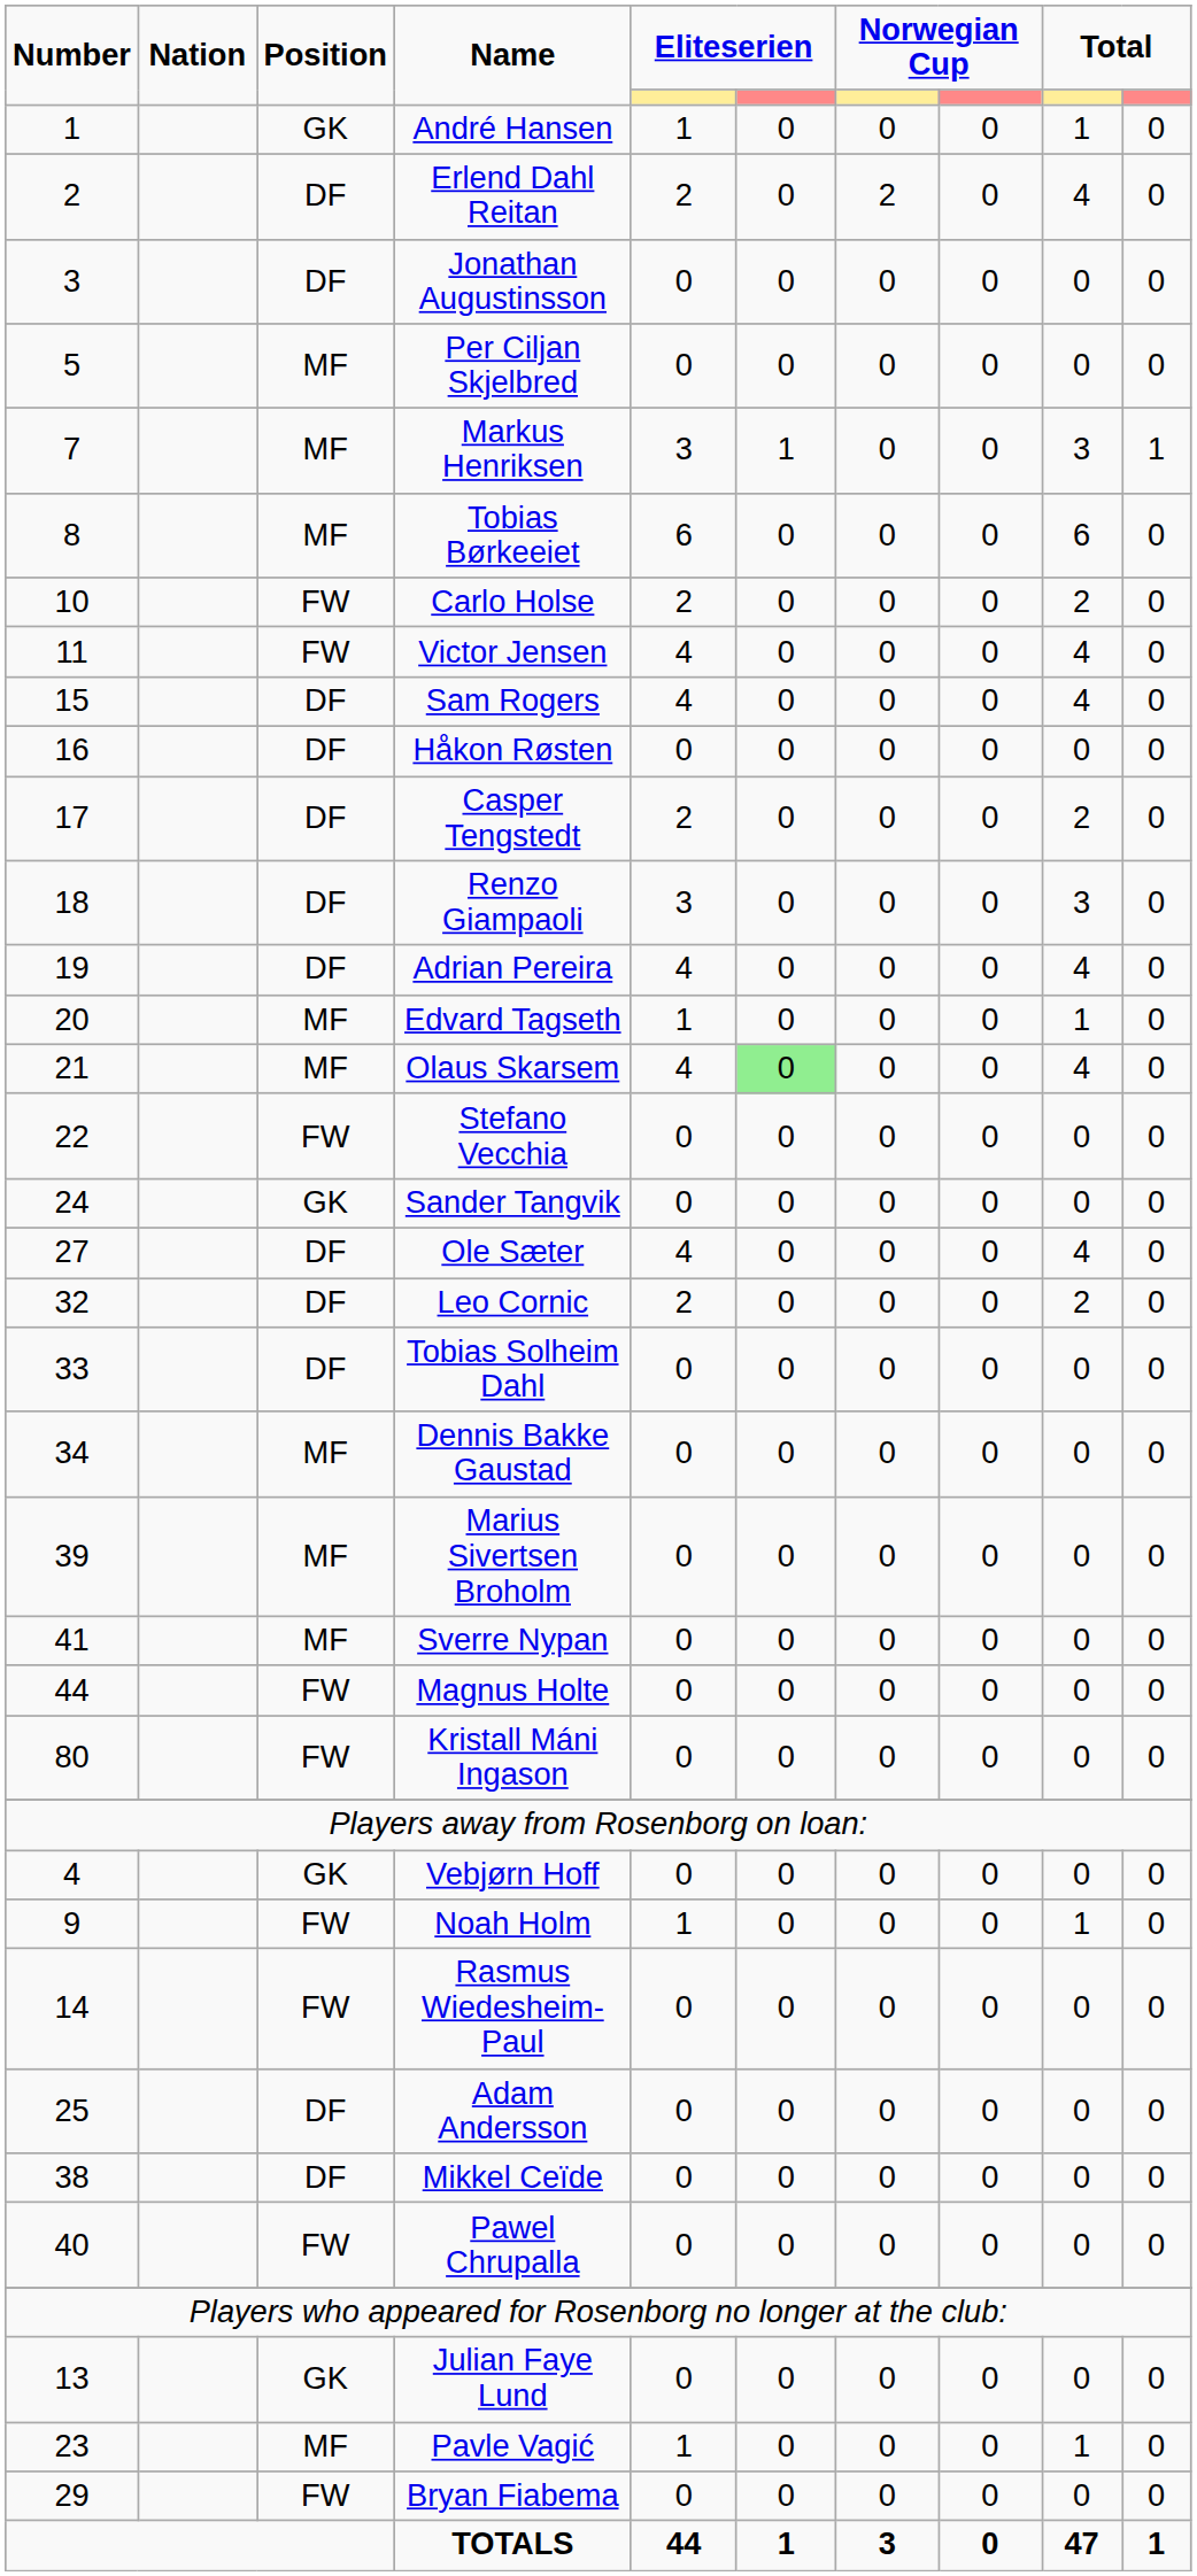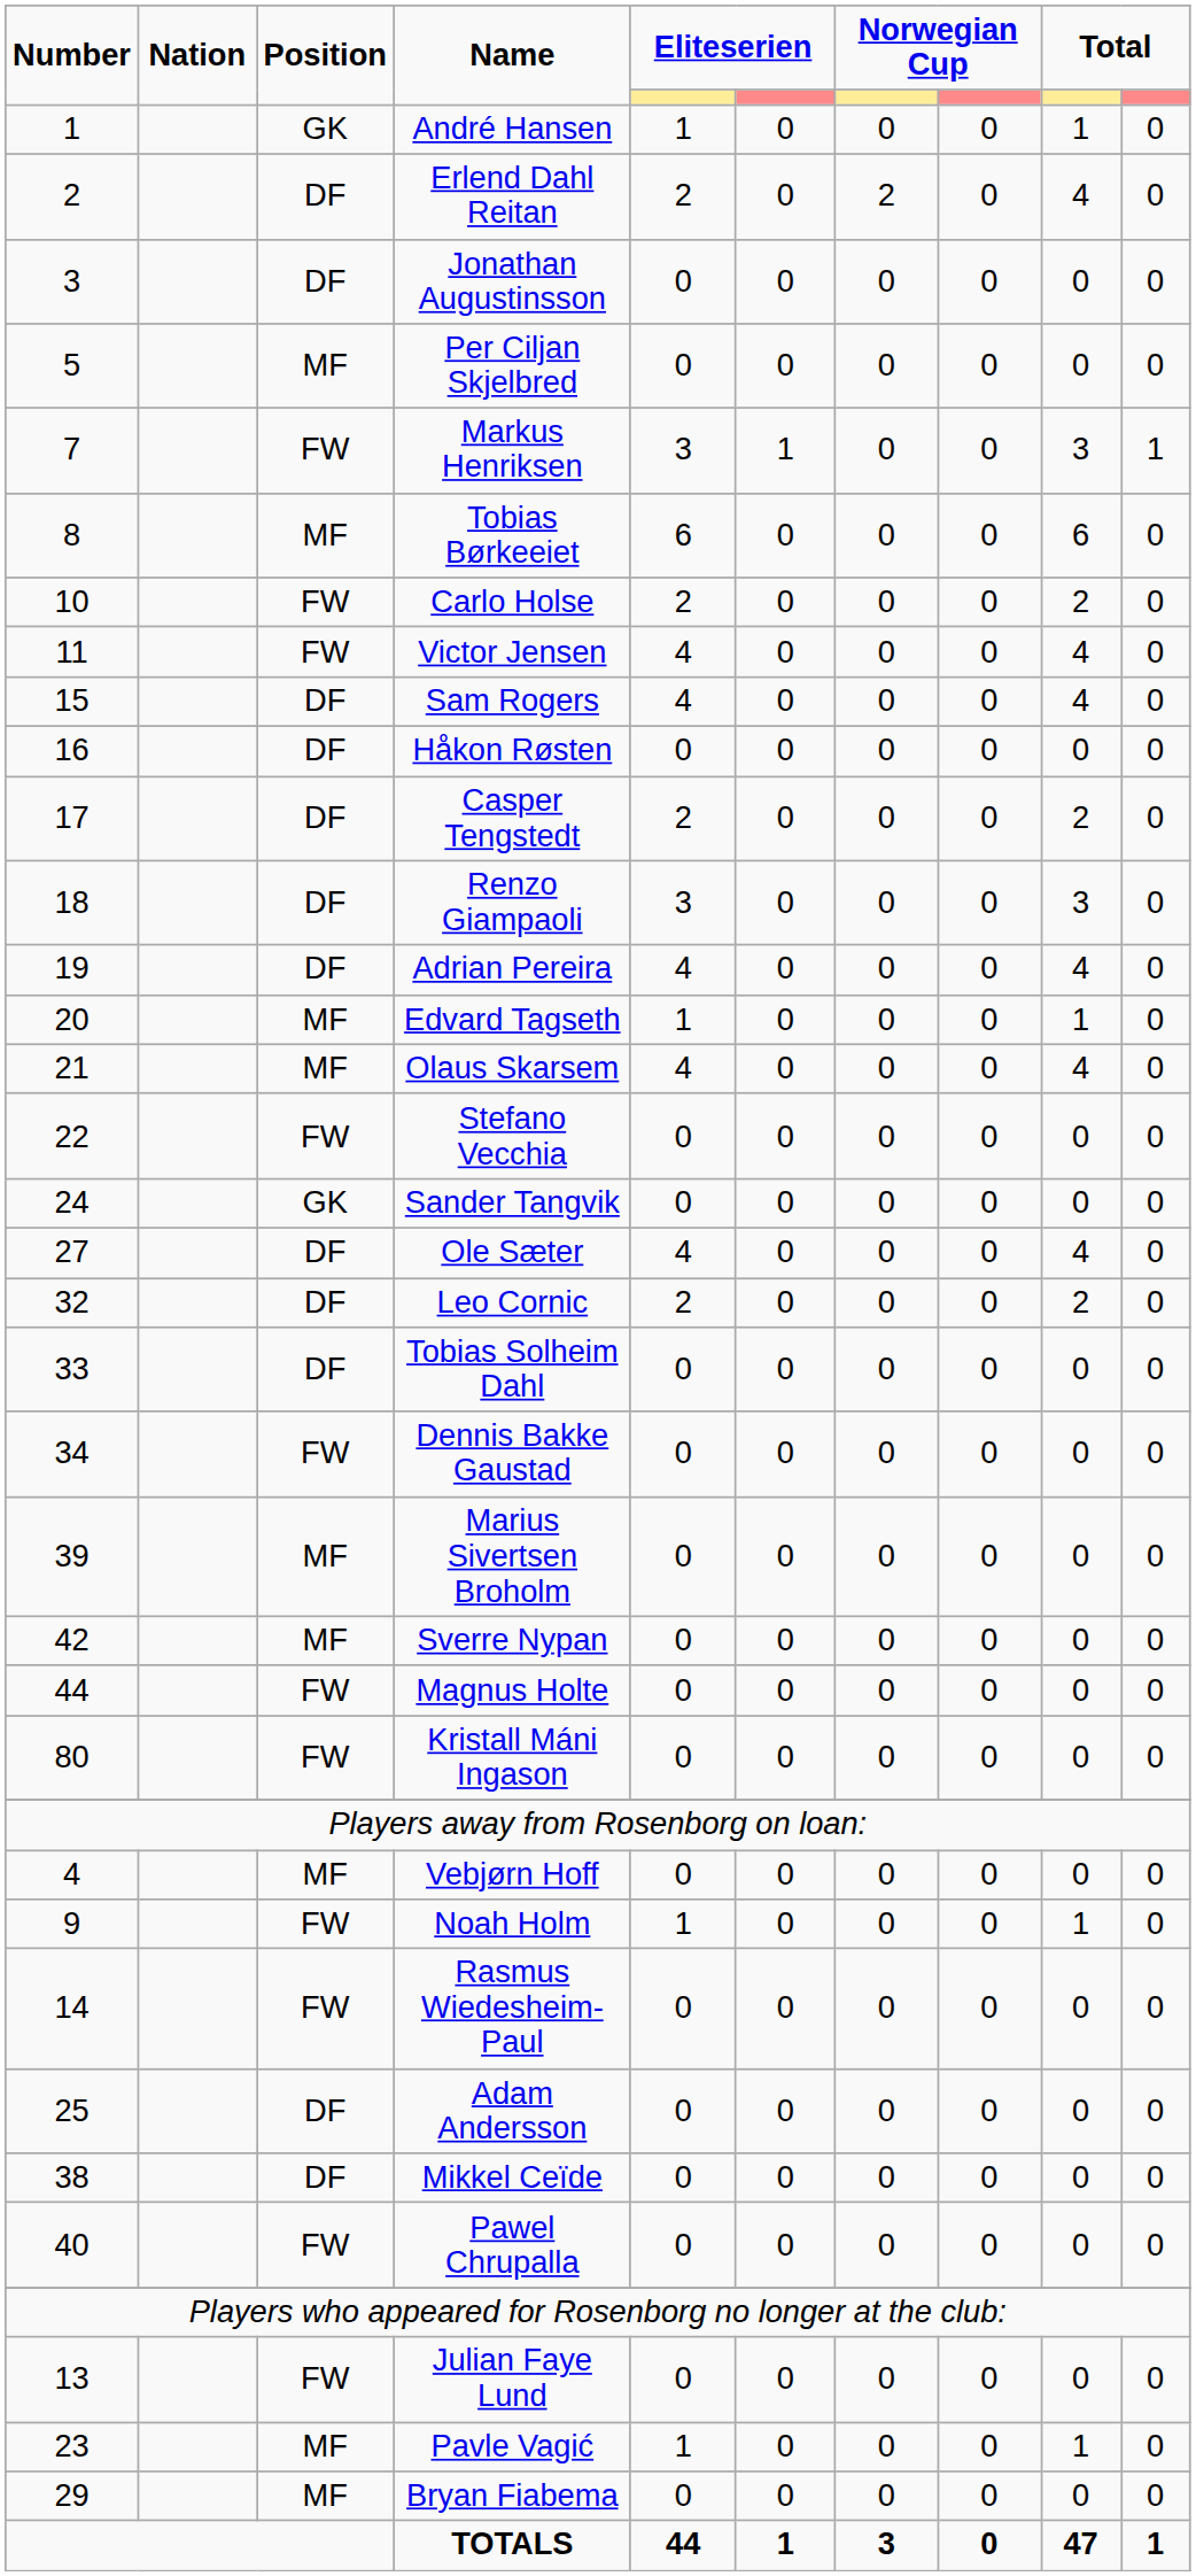 <table class="wikitable" style="font-size: 100%; text-align: center;">
 <tr>
 <td rowspan="2" width="10%" align="center"><strong>Number</strong></td>
 <td rowspan="2" width="10%" align="center"><strong>Nation</strong></td>
 <td rowspan="2" width="10%" align="center"><strong>Position</strong></td>
 <td rowspan="2" width="20%" align="center"><strong>Name</strong></td>
 <td colspan="2" align="center"><strong><a href='#'>Eliteserien</a></strong></td>
 <td colspan="2" align="center"><strong><a href='#'>Norwegian Cup</a></strong></td>
 <td colspan="2" align="center"><strong>Total</strong></td>
 </tr>
 <tr>
 <th width=60 style="background: #FFEE99"></th>
 <th width=60 style="background: #FF8888"></th>
 <th width=60 style="background: #FFEE99"></th>
 <th width=60 style="background: #FF8888"></th>
 <th width=60 style="background: #FFEE99"></th>
 <th width=60 style="background: #FF8888"></th>
 </tr>
 <tr>
 <td>1</td>
 <td></td>
 <td>GK</td>
 <td><a href='#'>André Hansen</a></td>
 <td>1</td>
 <td>0</td>
 <td>0</td>
 <td>0</td>
 <td>1</td>
 <td>0</td>
 </tr>
 <tr>
 <td>2</td>
 <td></td>
 <td>DF</td>
 <td><a href='#'>Erlend Dahl Reitan</a></td>
 <td>2</td>
 <td>0</td>
 <td>2</td>
 <td>0</td>
 <td>4</td>
 <td>0</td>
 </tr>
 <tr>
 <td>3</td>
 <td></td>
 <td>DF</td>
 <td><a href='#'>Jonathan Augustinsson</a></td>
 <td>0</td>
 <td>0</td>
 <td>0</td>
 <td>0</td>
 <td>0</td>
 <td>0</td>
 </tr>
 <tr>
 <td>5</td>
 <td></td>
 <td>MF</td>
 <td><a href='#'>Per Ciljan Skjelbred</a></td>
 <td>0</td>
 <td>0</td>
 <td>0</td>
 <td>0</td>
 <td>0</td>
 <td>0</td>
 </tr>
 <tr>
 <td>7</td>
 <td></td>
-<td>MF</td>
+<td>FW</td>
 <td><a href='#'>Markus Henriksen</a></td>
 <td>3</td>
 <td>1</td>
 <td>0</td>
 <td>0</td>
 <td>3</td>
 <td>1</td>
 </tr>
 <tr>
 <td>8</td>
 <td></td>
 <td>MF</td>
 <td><a href='#'>Tobias Børkeeiet</a></td>
 <td>6</td>
 <td>0</td>
 <td>0</td>
 <td>0</td>
 <td>6</td>
 <td>0</td>
 </tr>
 <tr>
 <td>10</td>
 <td></td>
 <td>FW</td>
 <td><a href='#'>Carlo Holse</a></td>
 <td>2</td>
 <td>0</td>
 <td>0</td>
 <td>0</td>
 <td>2</td>
 <td>0</td>
 </tr>
 <tr>
 <td>11</td>
 <td></td>
 <td>FW</td>
 <td><a href='#'>Victor Jensen</a></td>
 <td>4</td>
 <td>0</td>
 <td>0</td>
 <td>0</td>
 <td>4</td>
 <td>0</td>
 </tr>
 <tr>
 <td>15</td>
 <td></td>
 <td>DF</td>
 <td><a href='#'>Sam Rogers</a></td>
 <td>4</td>
 <td>0</td>
 <td>0</td>
 <td>0</td>
 <td>4</td>
 <td>0</td>
 </tr>
 <tr>
 <td>16</td>
 <td></td>
 <td>DF</td>
 <td><a href='#'>Håkon Røsten</a></td>
 <td>0</td>
 <td>0</td>
 <td>0</td>
 <td>0</td>
 <td>0</td>
 <td>0</td>
 </tr>
 <tr>
 <td>17</td>
 <td></td>
 <td>DF</td>
 <td><a href='#'>Casper Tengstedt</a></td>
 <td>2</td>
 <td>0</td>
 <td>0</td>
 <td>0</td>
 <td>2</td>
 <td>0</td>
 </tr>
 <tr>
 <td>18</td>
 <td></td>
 <td>DF</td>
 <td><a href='#'>Renzo Giampaoli</a></td>
 <td>3</td>
 <td>0</td>
 <td>0</td>
 <td>0</td>
 <td>3</td>
 <td>0</td>
 </tr>
 <tr>
 <td>19</td>
 <td></td>
 <td>DF</td>
 <td><a href='#'>Adrian Pereira</a></td>
 <td>4</td>
 <td>0</td>
 <td>0</td>
 <td>0</td>
 <td>4</td>
 <td>0</td>
 </tr>
 <tr>
 <td>20</td>
 <td></td>
 <td>MF</td>
 <td><a href='#'>Edvard Tagseth</a></td>
 <td>1</td>
 <td>0</td>
 <td>0</td>
 <td>0</td>
 <td>1</td>
 <td>0</td>
 </tr>
 <tr>
 <td>21</td>
 <td></td>
 <td>MF</td>
 <td><a href='#'>Olaus Skarsem</a></td>
 <td>4</td>
-<td style="background: lightgreen;">0</td>
+<td>0</td>
 <td>0</td>
 <td>0</td>
 <td>4</td>
 <td>0</td>
 </tr>
 <tr>
 <td>22</td>
 <td></td>
 <td>FW</td>
 <td><a href='#'>Stefano Vecchia</a></td>
 <td>0</td>
 <td>0</td>
 <td>0</td>
 <td>0</td>
 <td>0</td>
 <td>0</td>
 </tr>
 <tr>
 <td>24</td>
 <td></td>
 <td>GK</td>
 <td><a href='#'>Sander Tangvik</a></td>
 <td>0</td>
 <td>0</td>
 <td>0</td>
 <td>0</td>
 <td>0</td>
 <td>0</td>
 </tr>
 <tr>
 <td>27</td>
 <td></td>
 <td>DF</td>
 <td><a href='#'>Ole Sæter</a></td>
 <td>4</td>
 <td>0</td>
 <td>0</td>
 <td>0</td>
 <td>4</td>
 <td>0</td>
 </tr>
 <tr>
 <td>32</td>
 <td></td>
 <td>DF</td>
 <td><a href='#'>Leo Cornic</a></td>
 <td>2</td>
 <td>0</td>
 <td>0</td>
 <td>0</td>
 <td>2</td>
 <td>0</td>
 </tr>
 <tr>
 <td>33</td>
 <td></td>
 <td>DF</td>
 <td><a href='#'>Tobias Solheim Dahl</a></td>
 <td>0</td>
 <td>0</td>
 <td>0</td>
 <td>0</td>
 <td>0</td>
 <td>0</td>
 </tr>
 <tr>
 <td>34</td>
 <td></td>
-<td>MF</td>
+<td>FW</td>
 <td><a href='#'>Dennis Bakke Gaustad</a></td>
 <td>0</td>
 <td>0</td>
 <td>0</td>
 <td>0</td>
 <td>0</td>
 <td>0</td>
 </tr>
 <tr>
 <td>39</td>
 <td></td>
 <td>MF</td>
 <td><a href='#'>Marius Sivertsen Broholm</a></td>
 <td>0</td>
 <td>0</td>
 <td>0</td>
 <td>0</td>
 <td>0</td>
 <td>0</td>
 </tr>
 <tr>
-<td>41</td>
+<td>42</td>
 <td></td>
 <td>MF</td>
 <td><a href='#'>Sverre Nypan</a></td>
 <td>0</td>
 <td>0</td>
 <td>0</td>
 <td>0</td>
 <td>0</td>
 <td>0</td>
 </tr>
 <tr>
 <td>44</td>
 <td></td>
 <td>FW</td>
 <td><a href='#'>Magnus Holte</a></td>
 <td>0</td>
 <td>0</td>
 <td>0</td>
 <td>0</td>
 <td>0</td>
 <td>0</td>
 </tr>
 <tr>
 <td>80</td>
 <td></td>
 <td>FW</td>
 <td><a href='#'>Kristall Máni Ingason</a></td>
 <td>0</td>
 <td>0</td>
 <td>0</td>
 <td>0</td>
 <td>0</td>
 <td>0</td>
 </tr>
 <tr>
 </tr>
 <tr>
 <td colspan="14"><em>Players away from Rosenborg on loan:</em></td>
 </tr>
 <tr>
 <td>4</td>
 <td></td>
-<td>GK</td>
+<td>MF</td>
 <td><a href='#'>Vebjørn Hoff</a></td>
 <td>0</td>
 <td>0</td>
 <td>0</td>
 <td>0</td>
 <td>0</td>
 <td>0</td>
 </tr>
 <tr>
 <td>9</td>
 <td></td>
 <td>FW</td>
 <td><a href='#'>Noah Holm</a></td>
 <td>1</td>
 <td>0</td>
 <td>0</td>
 <td>0</td>
 <td>1</td>
 <td>0</td>
 </tr>
 <tr>
 <td>14</td>
 <td></td>
 <td>FW</td>
 <td><a href='#'>Rasmus Wiedesheim-Paul</a></td>
 <td>0</td>
 <td>0</td>
 <td>0</td>
 <td>0</td>
 <td>0</td>
 <td>0</td>
 </tr>
 <tr>
 <td>25</td>
 <td></td>
 <td>DF</td>
 <td><a href='#'>Adam Andersson</a></td>
 <td>0</td>
 <td>0</td>
 <td>0</td>
 <td>0</td>
 <td>0</td>
 <td>0</td>
 </tr>
 <tr>
 <td>38</td>
 <td></td>
 <td>DF</td>
 <td><a href='#'>Mikkel Ceïde</a></td>
 <td>0</td>
 <td>0</td>
 <td>0</td>
 <td>0</td>
 <td>0</td>
 <td>0</td>
 </tr>
 <tr>
 <td>40</td>
 <td></td>
 <td>FW</td>
 <td><a href='#'>Pawel Chrupalla</a></td>
 <td>0</td>
 <td>0</td>
 <td>0</td>
 <td>0</td>
 <td>0</td>
 <td>0</td>
 </tr>
 <tr>
 </tr>
 <tr>
 <td colspan="14"><em>Players who appeared for Rosenborg no longer at the club:</em></td>
 </tr>
 <tr>
 <td>13</td>
 <td></td>
-<td>GK</td>
+<td>FW</td>
 <td><a href='#'>Julian Faye Lund</a></td>
 <td>0</td>
 <td>0</td>
 <td>0</td>
 <td>0</td>
 <td>0</td>
 <td>0</td>
 </tr>
 <tr>
 <td>23</td>
 <td></td>
 <td>MF</td>
 <td><a href='#'>Pavle Vagić</a></td>
 <td>1</td>
 <td>0</td>
 <td>0</td>
 <td>0</td>
 <td>1</td>
 <td>0</td>
 </tr>
 <tr>
 <td>29</td>
 <td></td>
-<td>FW</td>
+<td>MF</td>
 <td><a href='#'>Bryan Fiabema</a></td>
 <td>0</td>
 <td>0</td>
 <td>0</td>
 <td>0</td>
 <td>0</td>
 <td>0</td>
 </tr>
 <tr>
 <td colspan="3"></td>
 <td><strong>TOTALS</strong></td>
 <td><strong>44</strong></td>
 <td><strong>1</strong></td>
 <td><strong>3</strong></td>
 <td><strong>0</strong></td>
 <td><strong>47</strong></td>
 <td><strong>1</strong></td>
 </tr>
 </table>
